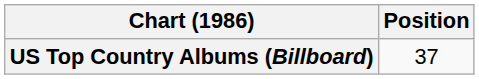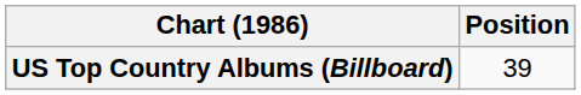 <table class="wikitable plainrowheaders" style="text-align:center">
 <tr>
 <th scope="col">Chart (1986)</th>
 <th scope="col">Position</th>
 </tr>
 <tr>
 <th scope="row">US Top Country Albums (<em>Billboard</em>)</th>
-<td>37</td>
+<td>39</td>
 </tr>
 </table>
